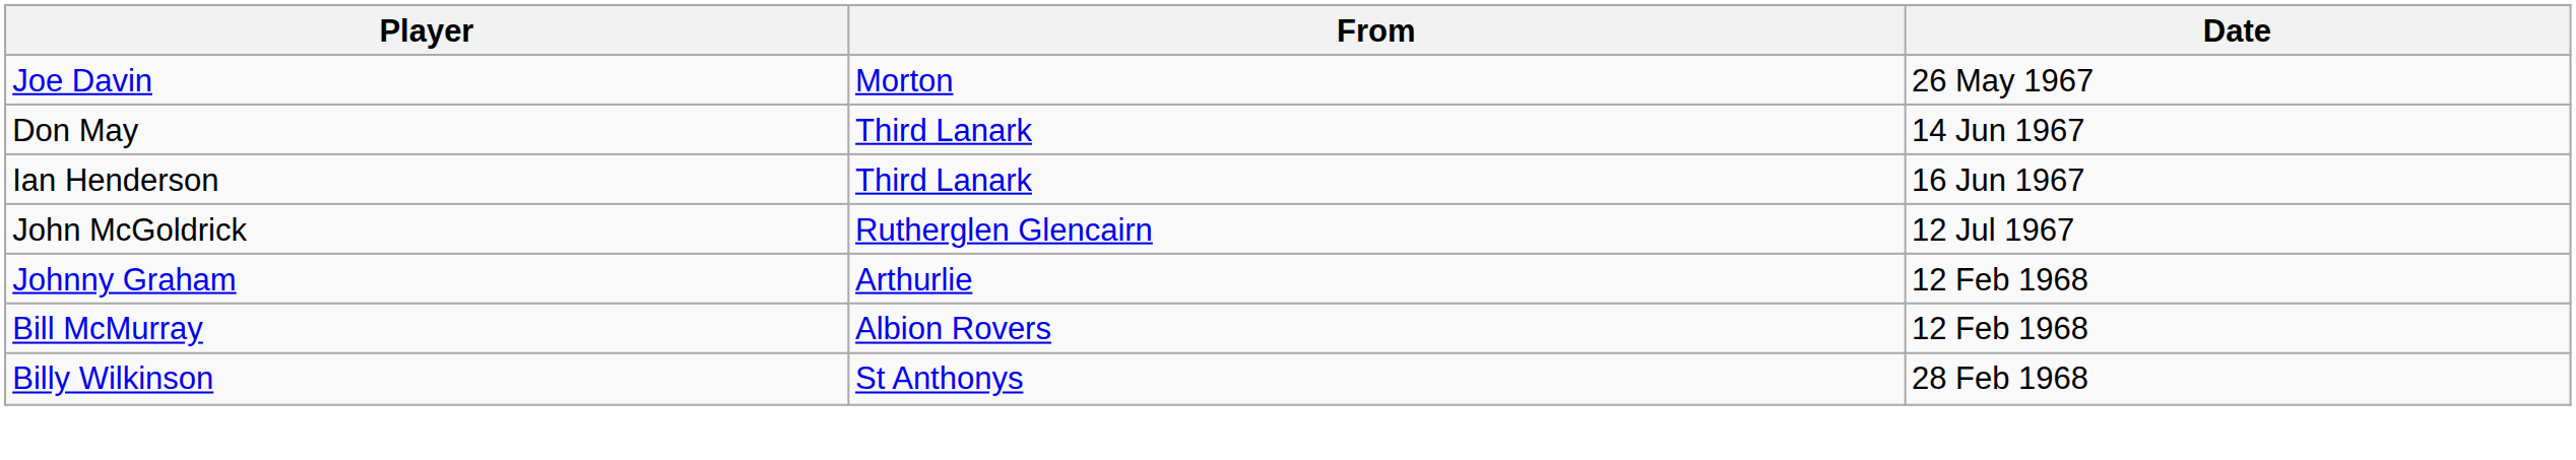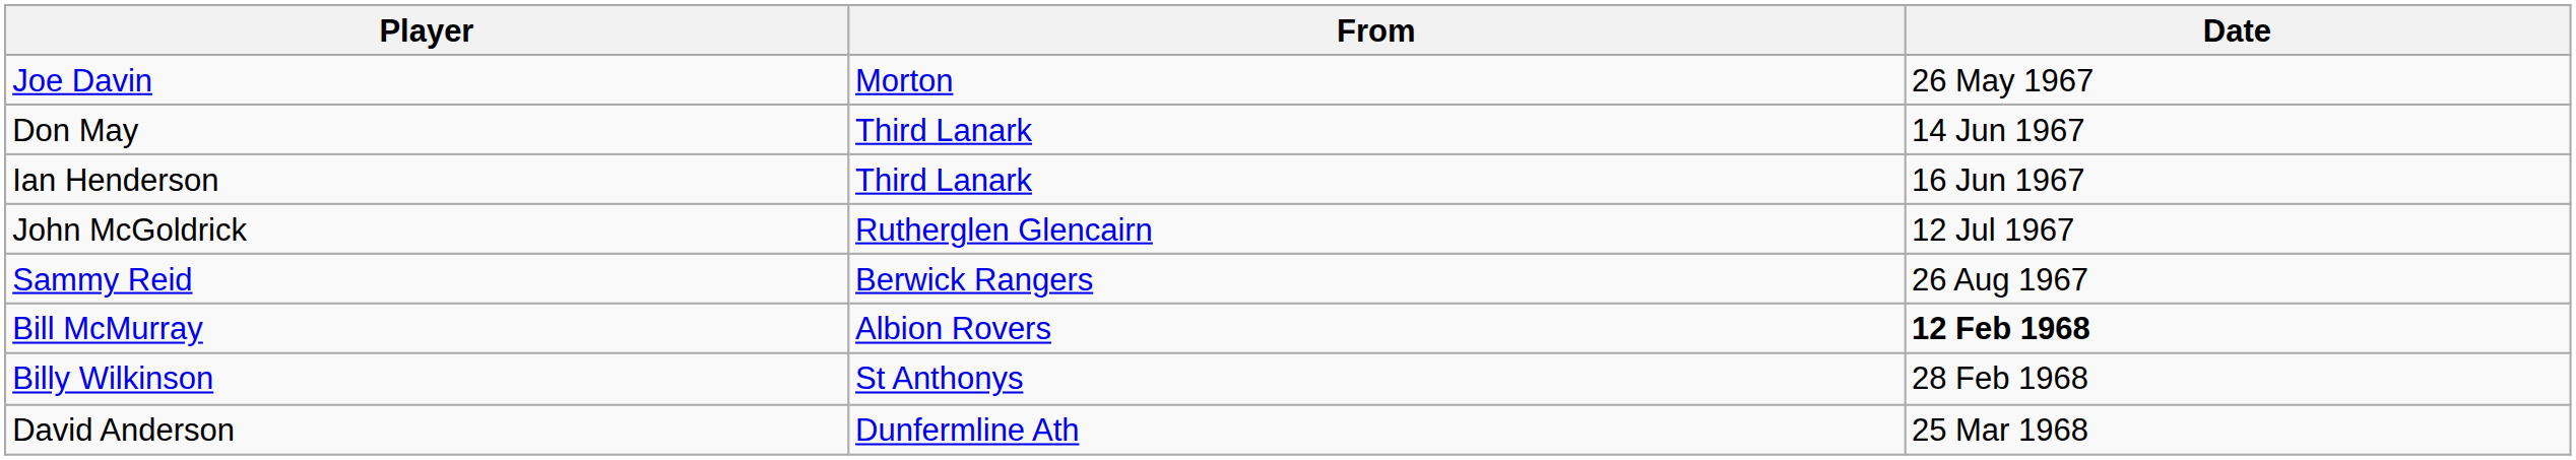 <table class="wikitable" style="text-align:center; font-size:95%;width:98%; text-align:left">
 <tr>
 <th>Player</th>
 <th>From</th>
 <th>Date</th>
 </tr>
 <tr>
 <td> <a href='#'>Joe Davin</a></td>
 <td> <a href='#'>Morton</a></td>
 <td>26 May 1967</td>
 </tr>
 <tr>
 <td> Don May</td>
 <td> <a href='#'>Third Lanark</a></td>
 <td>14 Jun 1967</td>
 </tr>
 <tr>
 <td> Ian Henderson</td>
 <td> <a href='#'>Third Lanark</a></td>
 <td>16 Jun 1967</td>
 </tr>
 <tr>
 <td> John McGoldrick</td>
 <td> <a href='#'>Rutherglen Glencairn</a></td>
 <td>12 Jul 1967</td>
 </tr>
 <tr>
-<td> <a href='#'>Johnny Graham</a></td>
-<td> <a href='#'>Arthurlie</a></td>
-<td>12 Feb 1968</td>
+<td> <a href='#'>Sammy Reid</a></td>
+<td> <a href='#'>Berwick Rangers</a></td>
+<td>26 Aug 1967</td>
 </tr>
 <tr>
 <td> <a href='#'>Bill McMurray</a></td>
 <td> <a href='#'>Albion Rovers</a></td>
-<td>12 Feb 1968</td>
+<td><strong>12 Feb 1968</strong></td>
 </tr>
 <tr>
 <td> <a href='#'>Billy Wilkinson</a></td>
 <td> <a href='#'>St Anthonys</a></td>
 <td>28 Feb 1968</td>
 </tr>
+<tr>
+<td> David Anderson</td>
+<td> <a href='#'>Dunfermline Ath</a></td>
+<td>25 Mar 1968</td>
+</tr>
 </table>
